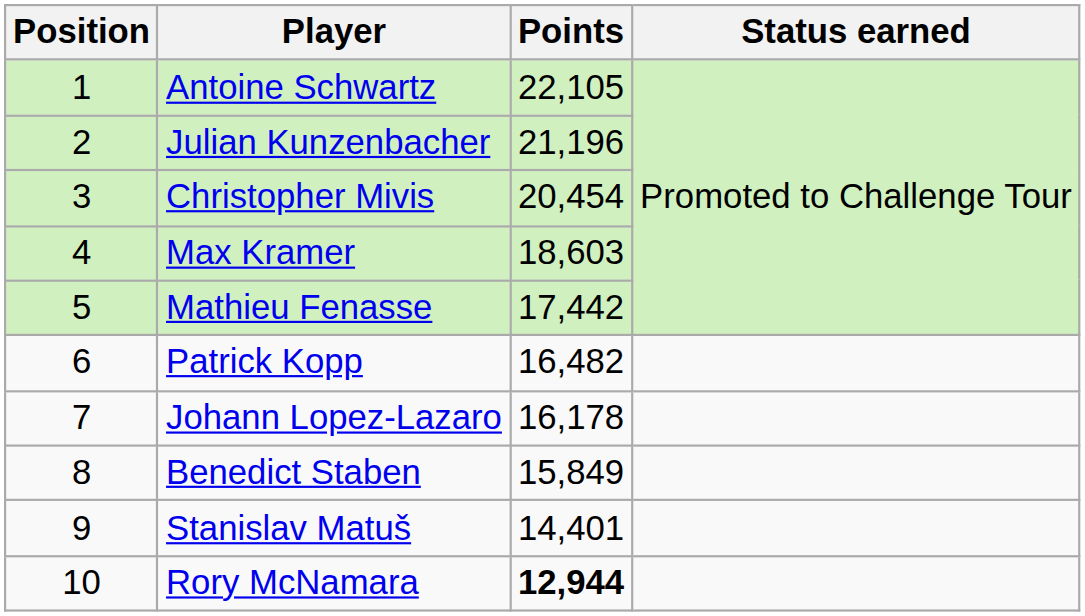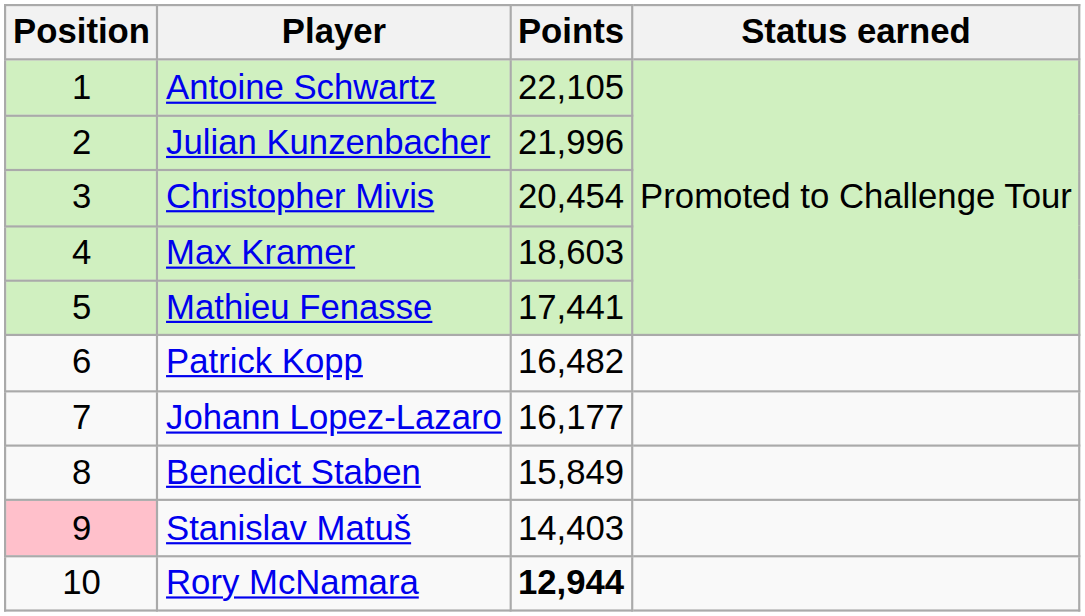 <table class=wikitable>
 <tr>
 <th>Position</th>
 <th>Player</th>
 <th>Points</th>
 <th>Status earned</th>
 </tr>
 <tr style="background:#D0F0C0;">
 <td align=center>1</td>
 <td> <a href='#'>Antoine Schwartz</a></td>
 <td align=center>22,105</td>
 <td rowspan=5>Promoted to Challenge Tour</td>
 </tr>
 <tr style="background:#D0F0C0;">
 <td align=center>2</td>
 <td> <a href='#'>Julian Kunzenbacher</a></td>
-<td align=center>21,196</td>
+<td align=center>21,996</td>
 </tr>
 <tr style="background:#D0F0C0;">
 <td align=center>3</td>
 <td> <a href='#'>Christopher Mivis</a></td>
 <td align=center>20,454</td>
 </tr>
 <tr style="background:#D0F0C0;">
 <td align=center>4</td>
 <td> <a href='#'>Max Kramer</a></td>
 <td align=center>18,603</td>
 </tr>
 <tr style="background:#D0F0C0;">
 <td align=center>5</td>
 <td> <a href='#'>Mathieu Fenasse</a></td>
-<td align=center>17,442</td>
+<td align=center>17,441</td>
 </tr>
 <tr>
 <td align=center>6</td>
 <td> <a href='#'>Patrick Kopp</a></td>
 <td align=center>16,482</td>
 <td></td>
 </tr>
 <tr>
 <td align=center>7</td>
 <td> <a href='#'>Johann Lopez-Lazaro</a></td>
-<td align=center>16,178</td>
+<td align=center>16,177</td>
 <td></td>
 </tr>
 <tr>
 <td align=center>8</td>
 <td> <a href='#'>Benedict Staben</a></td>
 <td align=center>15,849</td>
 <td></td>
 </tr>
 <tr>
-<td align=center>9</td>
+<td align=center style="background: pink;">9</td>
 <td> <a href='#'>Stanislav Matuš</a></td>
-<td align=center>14,401</td>
+<td align=center>14,403</td>
 <td></td>
 </tr>
 <tr>
 <td align=center>10</td>
 <td> <a href='#'>Rory McNamara</a></td>
 <td align=center><strong>12,944</strong></td>
 <td></td>
 </tr>
 </table>
